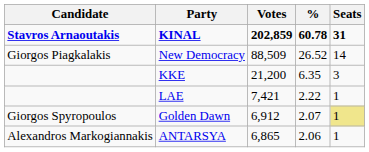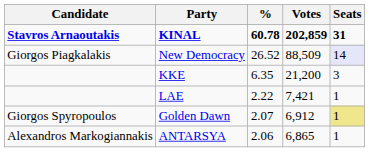 <table class=wikitable>
 <tr>
 <th>Candidate</th>
 <th>Party</th>
+<th>%</th>
 <th>Votes</th>
-<th>%</th>
 <th>Seats</th>
 </tr>
 <tr style="font-weight: bold">
 <td><strong><a href='#'>Stavros Arnaoutakis</a></strong></td>
 <td><strong><a href='#'>KINAL</a></strong></td>
+<td><strong>60.78</strong></td>
 <td><strong>202,859</strong></td>
-<td><strong>60.78</strong></td>
 <td><strong>31</strong></td>
 </tr>
 <tr>
 <td>Giorgos Piagkalakis</td>
 <td><a href='#'>New Democracy</a></td>
+<td>26.52</td>
 <td>88,509</td>
-<td>26.52</td>
-<td>14</td>
+<td style="background: lavender;">14</td>
 </tr>
 <tr>
 <td></td>
 <td><a href='#'>KKE</a></td>
+<td>6.35</td>
 <td>21,200</td>
-<td>6.35</td>
 <td>3</td>
 </tr>
 <tr>
 <td></td>
 <td><a href='#'>LAE</a></td>
+<td>2.22</td>
 <td>7,421</td>
-<td>2.22</td>
 <td>1</td>
 </tr>
 <tr>
 <td>Giorgos Spyropoulos</td>
 <td><a href='#'>Golden Dawn</a></td>
+<td>2.07</td>
 <td>6,912</td>
-<td>2.07</td>
 <td style="background: khaki;">1</td>
 </tr>
 <tr>
 <td>Alexandros Markogiannakis</td>
 <td><a href='#'>ANTARSYA</a></td>
+<td>2.06</td>
 <td>6,865</td>
-<td>2.06</td>
 <td>1</td>
 </tr>
 </table>
